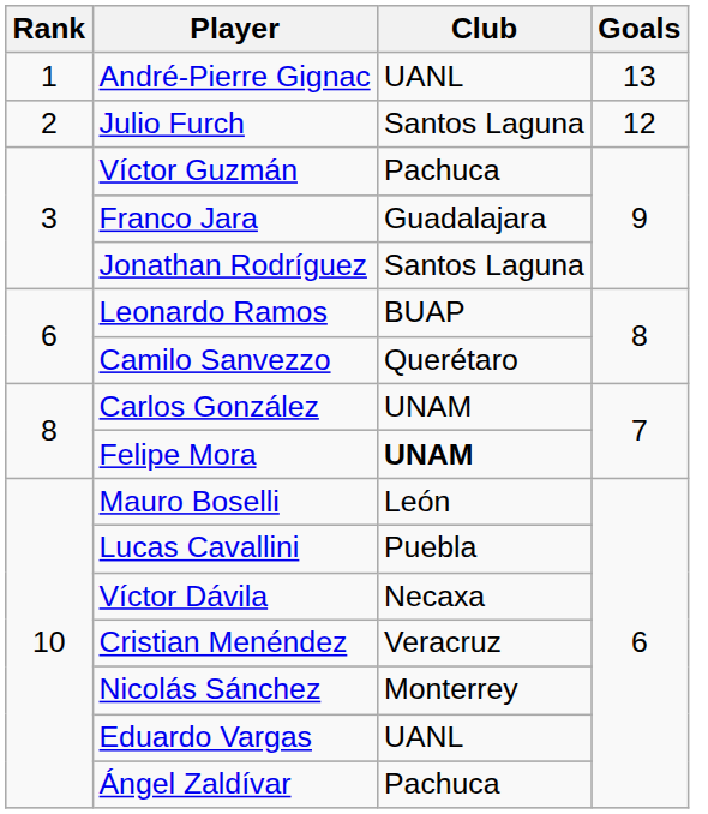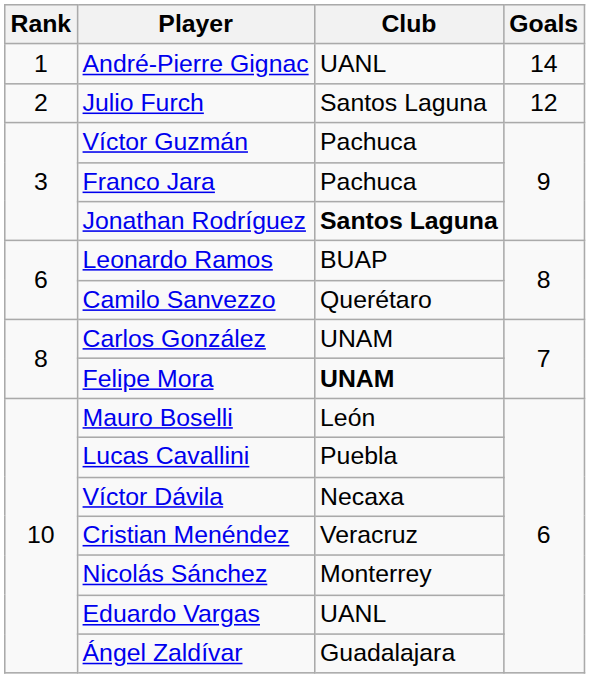 <table class="wikitable">
 <tr>
 <th>Rank</th>
 <th>Player</th>
 <th>Club</th>
 <th>Goals</th>
 </tr>
 <tr>
 <td align=center rowspan=1>1</td>
 <td> <a href='#'>André-Pierre Gignac</a></td>
 <td>UANL</td>
-<td align=center rowspan=1>13</td>
+<td align=center rowspan=1>14</td>
 </tr>
 <tr>
 <td align=center rowspan=1>2</td>
 <td> <a href='#'>Julio Furch</a></td>
 <td>Santos Laguna</td>
 <td align=center rowspan=1>12</td>
 </tr>
 <tr>
 <td align=center rowspan=3>3</td>
 <td> <a href='#'>Víctor Guzmán</a></td>
 <td>Pachuca</td>
 <td align=center rowspan=3>9</td>
 </tr>
 <tr>
 <td> <a href='#'>Franco Jara</a></td>
-<td>Guadalajara</td>
+<td>Pachuca</td>
 </tr>
 <tr>
 <td> <a href='#'>Jonathan Rodríguez</a></td>
-<td>Santos Laguna</td>
+<td><strong>Santos Laguna</strong></td>
 </tr>
 <tr>
 <td align=center rowspan=2>6</td>
 <td> <a href='#'>Leonardo Ramos</a></td>
 <td>BUAP</td>
 <td align=center rowspan=2>8</td>
 </tr>
 <tr>
 <td> <a href='#'>Camilo Sanvezzo</a></td>
 <td>Querétaro</td>
 </tr>
 <tr>
 <td align=center rowspan=2>8</td>
 <td> <a href='#'>Carlos González</a></td>
 <td>UNAM</td>
 <td align=center rowspan=2>7</td>
 </tr>
 <tr>
 <td> <a href='#'>Felipe Mora</a></td>
 <td><strong>UNAM</strong></td>
 </tr>
 <tr>
 <td align=center rowspan=7>10</td>
 <td> <a href='#'>Mauro Boselli</a></td>
 <td>León</td>
 <td align=center rowspan=7>6</td>
 </tr>
 <tr>
 <td> <a href='#'>Lucas Cavallini</a></td>
 <td>Puebla</td>
 </tr>
 <tr>
 <td> <a href='#'>Víctor Dávila</a></td>
 <td>Necaxa</td>
 </tr>
 <tr>
 <td> <a href='#'>Cristian Menéndez</a></td>
 <td>Veracruz</td>
 </tr>
 <tr>
 <td> <a href='#'>Nicolás Sánchez</a></td>
 <td>Monterrey</td>
 </tr>
 <tr>
 <td> <a href='#'>Eduardo Vargas</a></td>
 <td>UANL</td>
 </tr>
 <tr>
 <td> <a href='#'>Ángel Zaldívar</a></td>
-<td>Pachuca</td>
+<td>Guadalajara</td>
 </tr>
 </table>
